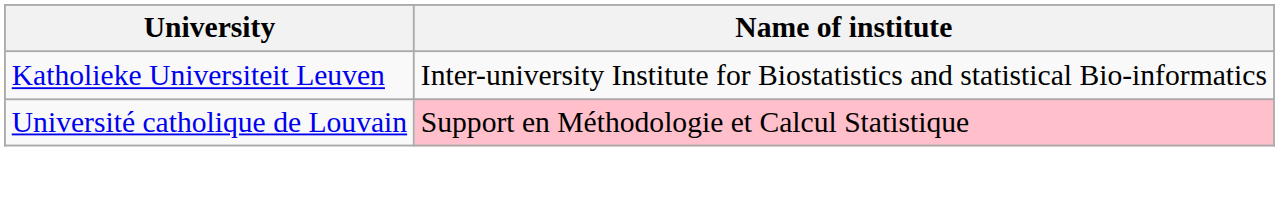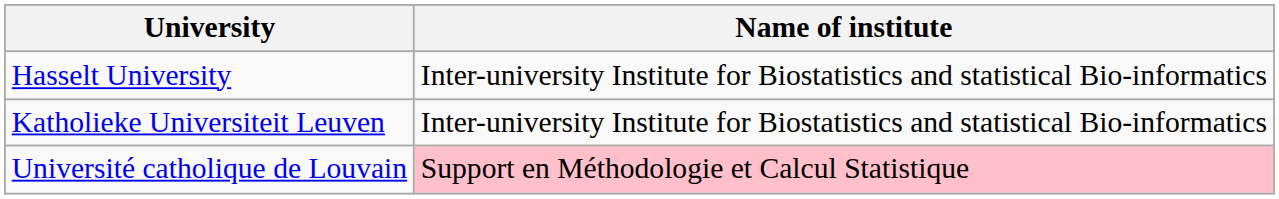 <table class="wikitable">
 <tr>
 <th>University</th>
 <th>Name of institute</th>
+</tr>
+<tr>
+<td><a href='#'>Hasselt University</a></td>
+<td>Inter-university Institute for Biostatistics and statistical Bio-informatics</td>
 </tr>
 <tr>
 <td><a href='#'>Katholieke Universiteit Leuven</a></td>
 <td>Inter-university Institute for Biostatistics and statistical Bio-informatics</td>
 </tr>
 <tr>
 <td><a href='#'>Université catholique de Louvain</a></td>
 <td style="background: pink;">Support en Méthodologie et Calcul Statistique</td>
 </tr>
 </table>
